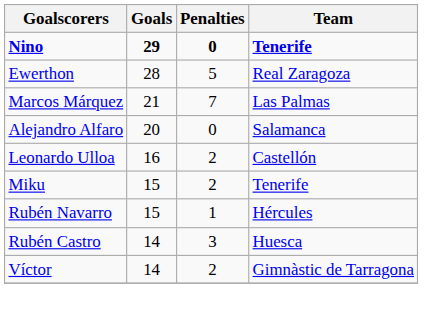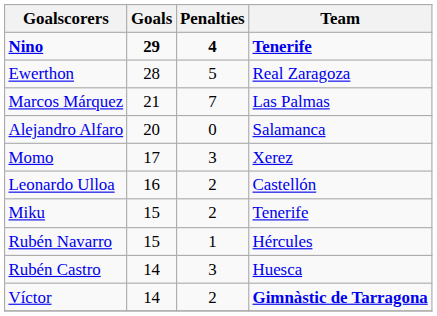 <table class="wikitable sortable" style="font-size:95%;">
 <tr>
 <th>Goalscorers</th>
 <th>Goals</th>
 <th>Penalties</th>
 <th>Team</th>
 </tr>
 <tr>
 <td> <strong><a href='#'>Nino</a> </strong></td>
 <td style="text-align:center;"><strong>29</strong></td>
-<td style="text-align:center;"><strong>0</strong></td>
+<td style="text-align:center;"><strong>4</strong></td>
 <td><strong><a href='#'>Tenerife</a></strong></td>
 </tr>
 <tr>
 <td> <a href='#'>Ewerthon</a></td>
 <td style="text-align:center;">28</td>
 <td style="text-align:center;">5</td>
 <td><a href='#'>Real Zaragoza</a></td>
 </tr>
 <tr>
 <td> <a href='#'>Marcos Márquez</a></td>
 <td style="text-align:center;">21</td>
 <td style="text-align:center;">7</td>
 <td><a href='#'>Las Palmas</a></td>
 </tr>
 <tr>
 <td> <a href='#'>Alejandro Alfaro</a></td>
 <td style="text-align:center;">20</td>
 <td style="text-align:center;">0</td>
 <td><a href='#'>Salamanca</a></td>
+</tr>
+<tr>
+<td> <a href='#'>Momo</a></td>
+<td style="text-align:center;">17</td>
+<td style="text-align:center;">3</td>
+<td><a href='#'>Xerez</a></td>
 </tr>
 <tr>
 <td> <a href='#'>Leonardo Ulloa</a></td>
 <td style="text-align:center;">16</td>
 <td style="text-align:center;">2</td>
 <td><a href='#'>Castellón</a></td>
 </tr>
 <tr>
 <td> <a href='#'>Miku</a></td>
 <td style="text-align:center;">15</td>
 <td style="text-align:center;">2</td>
 <td><a href='#'>Tenerife</a></td>
 </tr>
 <tr>
 <td> <a href='#'>Rubén Navarro</a></td>
 <td style="text-align:center;">15</td>
 <td style="text-align:center;">1</td>
 <td><a href='#'>Hércules</a></td>
 </tr>
 <tr>
 <td> <a href='#'>Rubén Castro</a></td>
 <td style="text-align:center;">14</td>
 <td style="text-align:center;">3</td>
 <td><a href='#'>Huesca</a></td>
 </tr>
 <tr>
 <td> <a href='#'>Víctor</a></td>
 <td style="text-align:center;">14</td>
 <td style="text-align:center;">2</td>
-<td><a href='#'>Gimnàstic de Tarragona</a></td>
+<td><strong><a href='#'>Gimnàstic de Tarragona</a></strong></td>
 </tr>
 <tr>
 </tr>
 </table>
